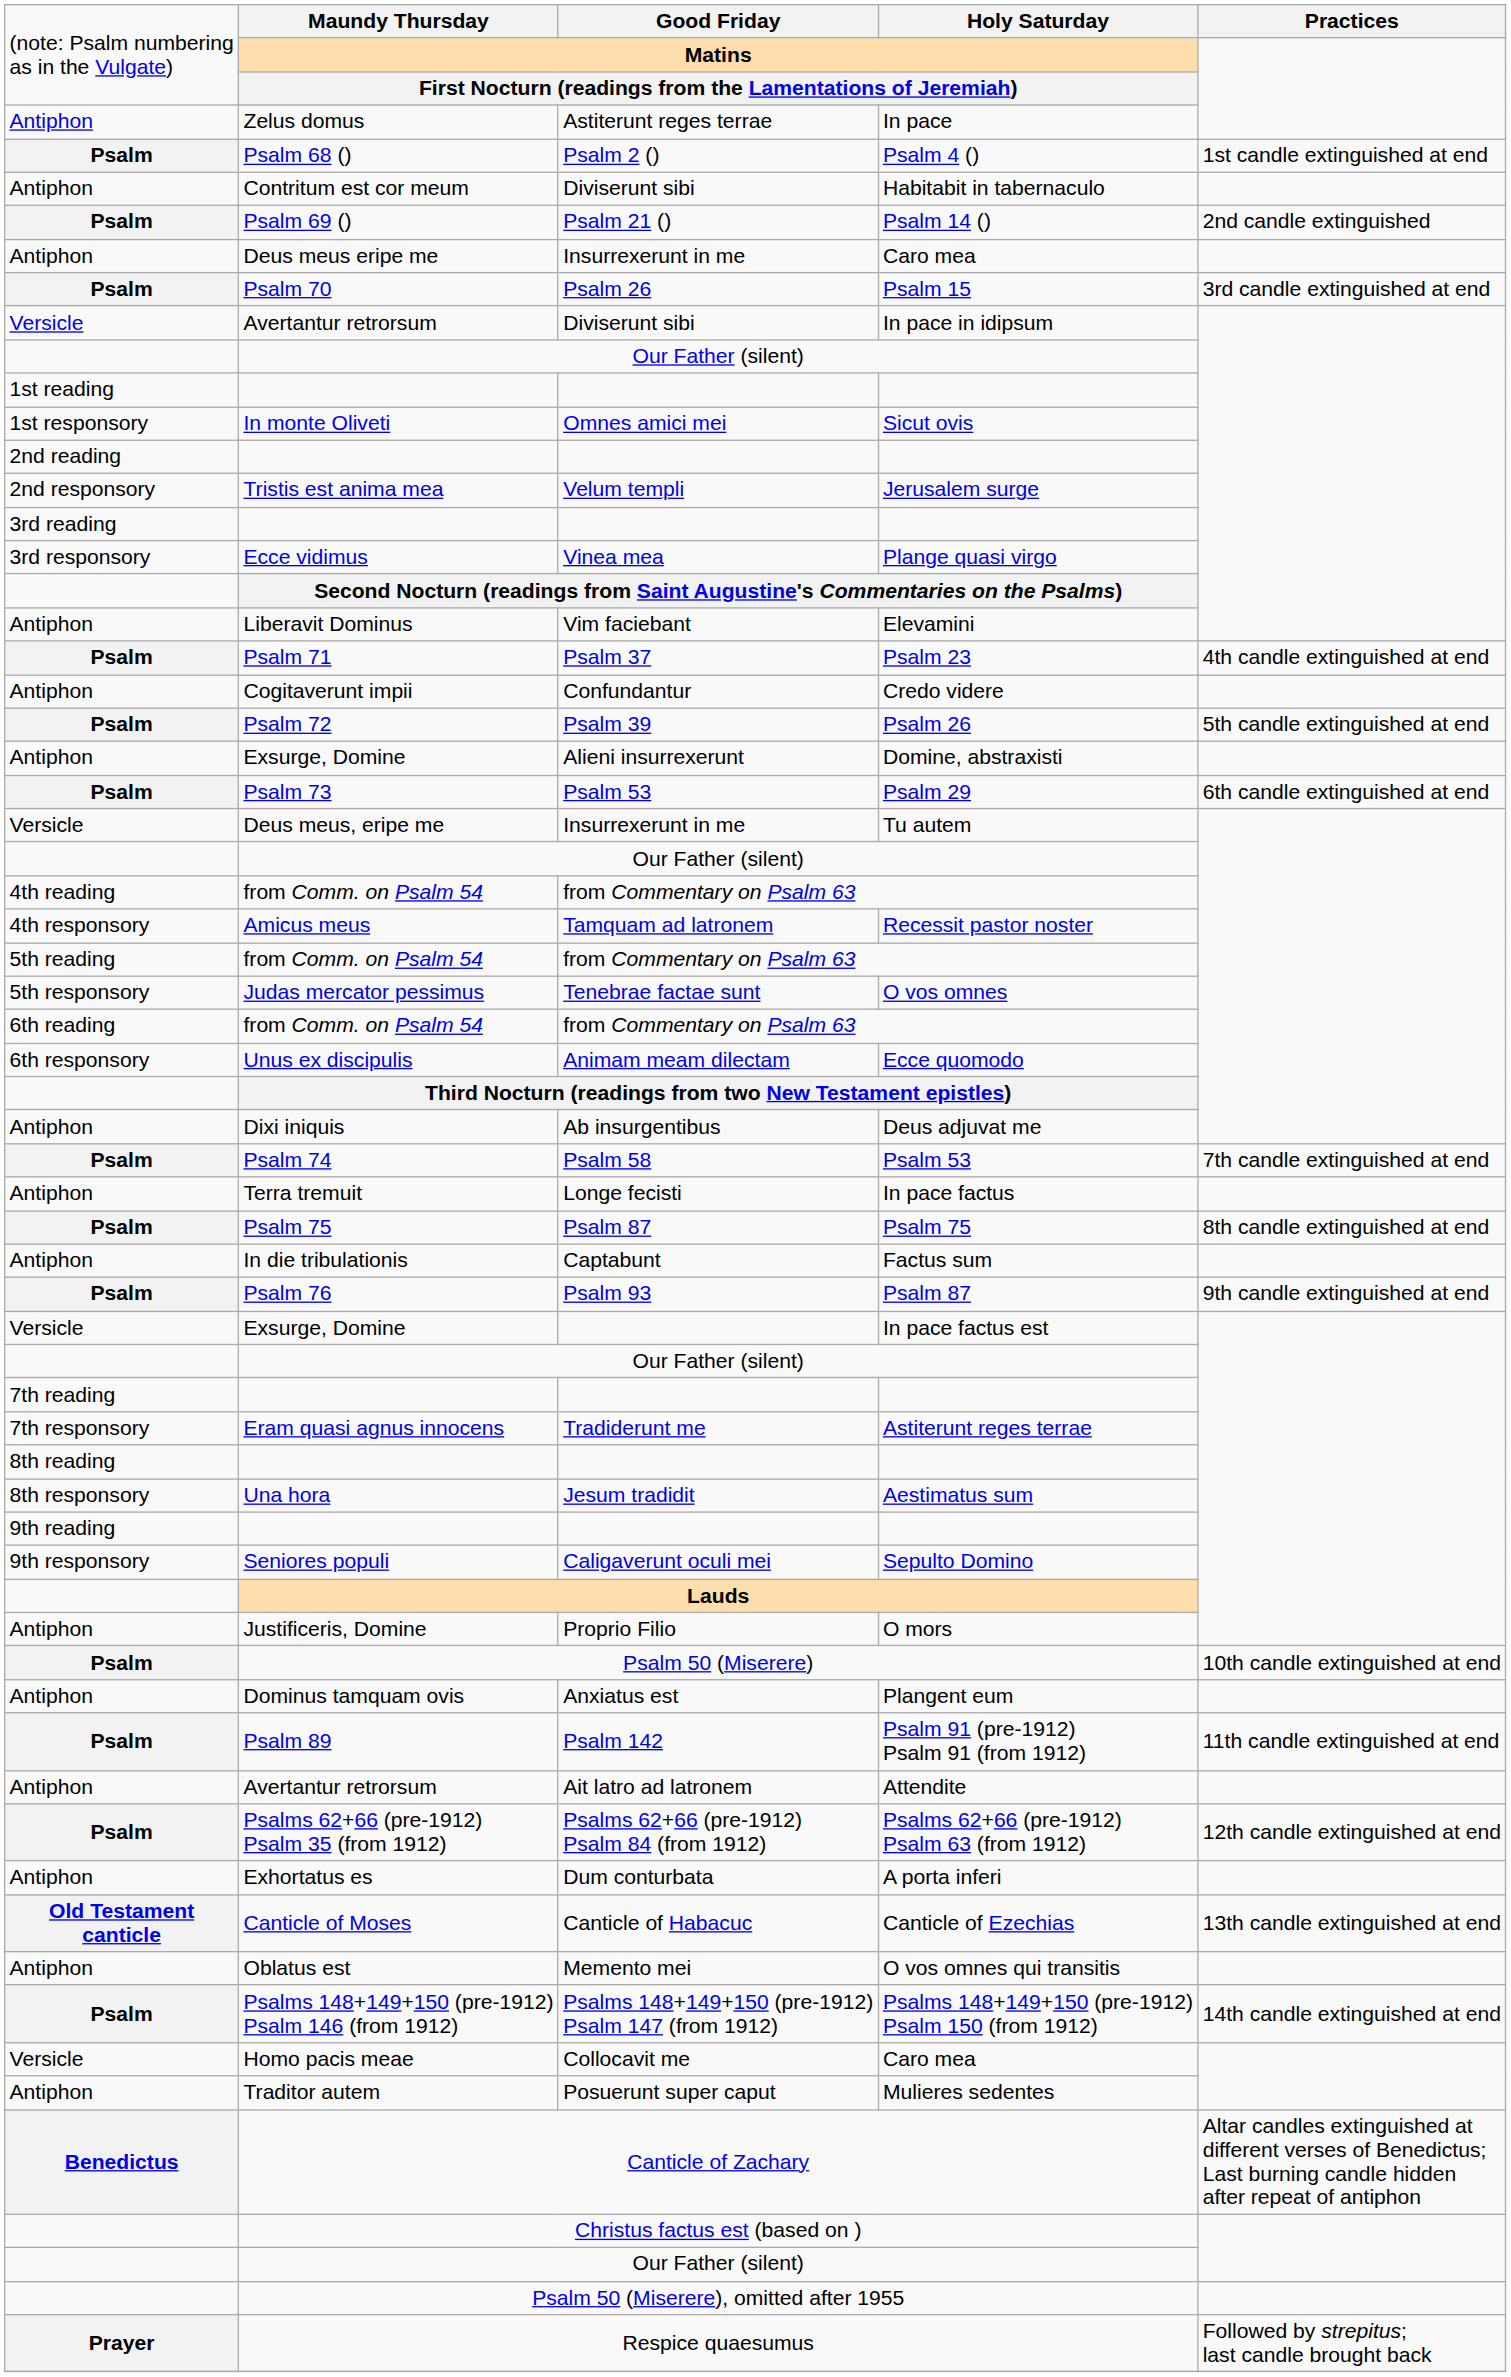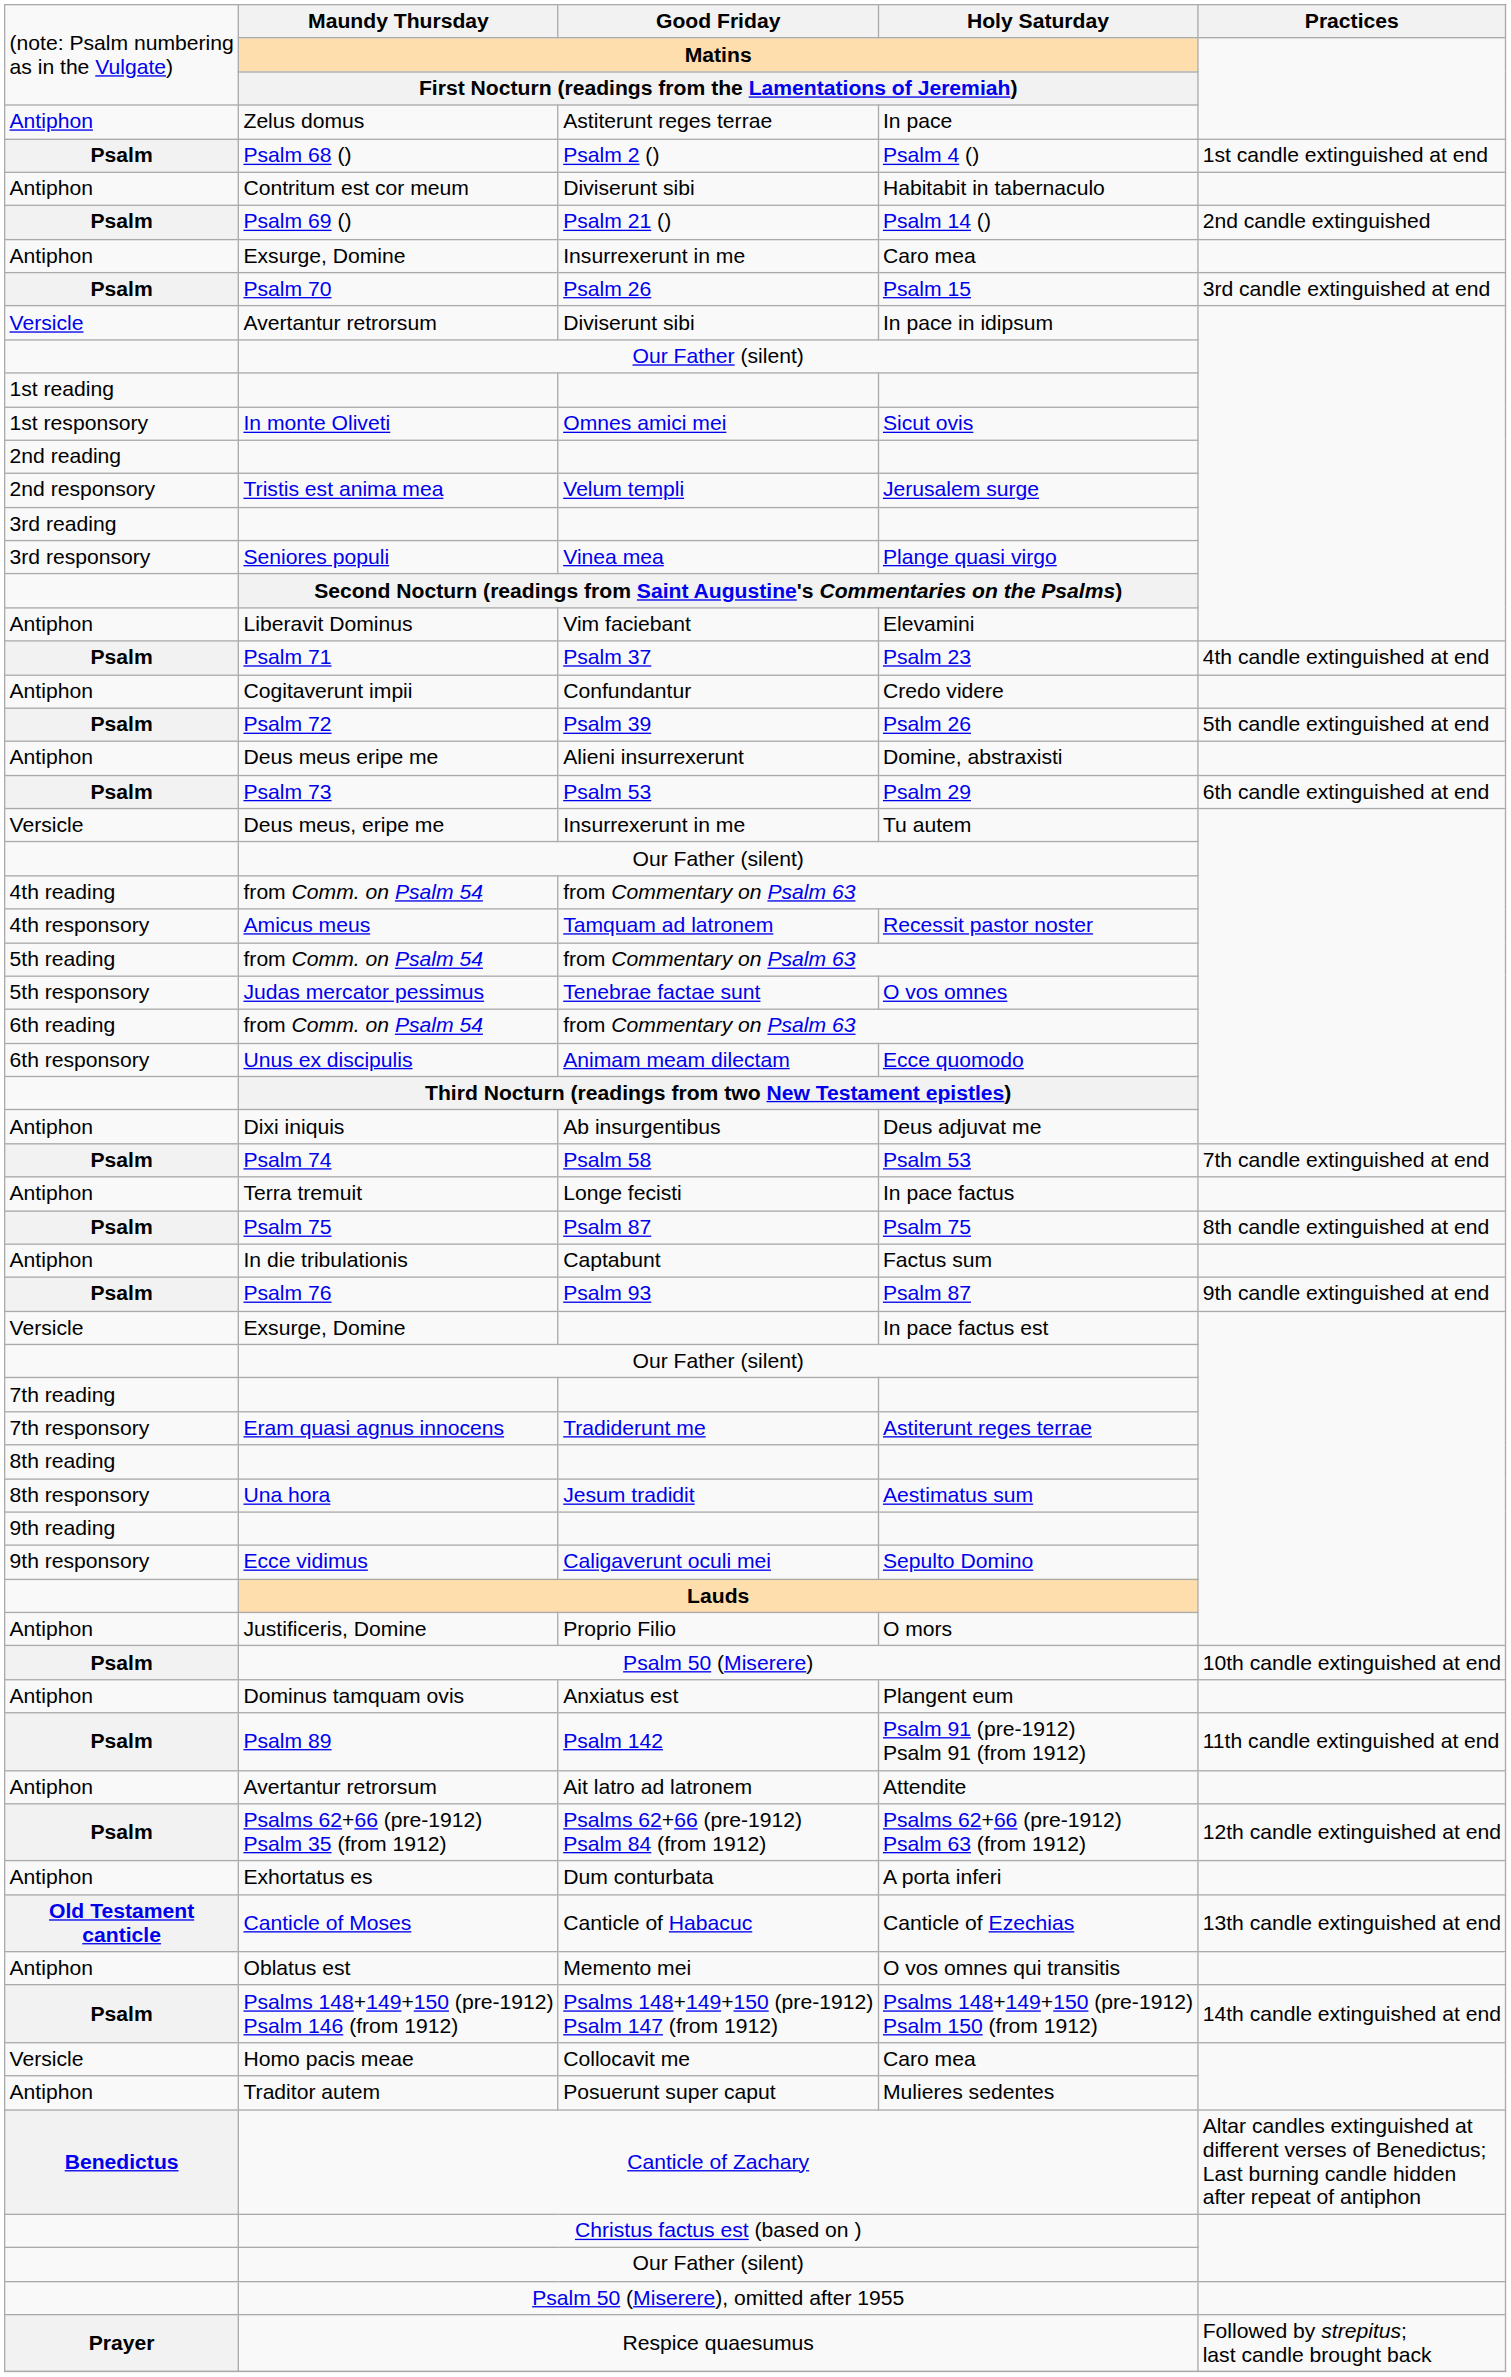 <table class="wikitable">
 <tr>
 <td rowspan="3">(note: Psalm numbering<br>as in the <a href='#'>Vulgate</a>)</td>
 <th>Maundy Thursday</th>
 <th>Good Friday</th>
 <th>Holy Saturday</th>
 <th>Practices</th>
 </tr>
 <tr>
 <th colspan="3" style="background: #ffdead;">Matins</th>
 </tr>
 <tr>
 <th colspan="3">First Nocturn (readings from the <a href='#'>Lamentations of Jeremiah</a>)</th>
 </tr>
 <tr>
 <td><a href='#'>Antiphon</a></td>
 <td>Zelus domus</td>
 <td>Astiterunt reges terrae</td>
 <td>In pace</td>
 </tr>
 <tr>
 <th>Psalm</th>
 <td><a href='#'>Psalm 68</a> ()</td>
 <td><a href='#'>Psalm 2</a> ()</td>
 <td><a href='#'>Psalm 4</a> ()</td>
 <td>1st candle extinguished at end</td>
 </tr>
 <tr>
 <td>Antiphon</td>
 <td>Contritum est cor meum</td>
 <td>Diviserunt sibi</td>
 <td>Habitabit in tabernaculo</td>
 </tr>
 <tr>
 <th>Psalm</th>
 <td><a href='#'>Psalm 69</a> ()</td>
 <td><a href='#'>Psalm 21</a> ()</td>
 <td><a href='#'>Psalm 14</a> ()</td>
 <td>2nd candle extinguished</td>
 </tr>
 <tr>
 <td>Antiphon</td>
-<td>Deus meus eripe me</td>
+<td>Exsurge, Domine</td>
 <td>Insurrexerunt in me</td>
 <td>Caro mea</td>
 </tr>
 <tr>
 <th>Psalm</th>
 <td><a href='#'>Psalm 70</a></td>
 <td><a href='#'>Psalm 26</a></td>
 <td><a href='#'>Psalm 15</a></td>
 <td>3rd candle extinguished at end</td>
 </tr>
 <tr>
 <td><a href='#'>Versicle</a></td>
 <td>Avertantur retrorsum</td>
 <td>Diviserunt sibi</td>
 <td>In pace in idipsum</td>
 </tr>
 <tr>
 <td></td>
 <td colspan="3" style="text-align:center;"><a href='#'>Our Father</a> (silent)</td>
 </tr>
 <tr>
 <td>1st reading</td>
 <td></td>
 <td></td>
 <td></td>
 </tr>
 <tr>
 <td>1st responsory</td>
 <td><a href='#'>In monte Oliveti</a></td>
 <td><a href='#'>Omnes amici mei</a></td>
 <td><a href='#'>Sicut ovis</a></td>
 </tr>
 <tr>
 <td>2nd reading</td>
 <td></td>
 <td></td>
 <td></td>
 </tr>
 <tr>
 <td>2nd responsory</td>
 <td><a href='#'>Tristis est anima mea</a></td>
 <td><a href='#'>Velum templi</a></td>
 <td><a href='#'>Jerusalem surge</a></td>
 </tr>
 <tr>
 <td>3rd reading</td>
 <td></td>
 <td></td>
 <td></td>
 </tr>
 <tr>
 <td>3rd responsory</td>
-<td><a href='#'>Ecce vidimus</a></td>
+<td><a href='#'>Seniores populi</a></td>
 <td><a href='#'>Vinea mea</a></td>
 <td><a href='#'>Plange quasi virgo</a></td>
 </tr>
 <tr>
 <td></td>
 <th colspan="3">Second Nocturn (readings from <a href='#'>Saint Augustine</a>'s <em>Commentaries on the Psalms</em>)</th>
 </tr>
 <tr>
 <td>Antiphon</td>
 <td>Liberavit Dominus</td>
 <td>Vim faciebant</td>
 <td>Elevamini</td>
 </tr>
 <tr>
 <th>Psalm</th>
 <td><a href='#'>Psalm 71</a></td>
 <td><a href='#'>Psalm 37</a></td>
 <td><a href='#'>Psalm 23</a></td>
 <td>4th candle extinguished at end</td>
 </tr>
 <tr>
 <td>Antiphon</td>
 <td>Cogitaverunt impii</td>
 <td>Confundantur</td>
 <td>Credo videre</td>
 </tr>
 <tr>
 <th>Psalm</th>
 <td><a href='#'>Psalm 72</a></td>
 <td><a href='#'>Psalm 39</a></td>
 <td><a href='#'>Psalm 26</a></td>
 <td>5th candle extinguished at end</td>
 </tr>
 <tr>
 <td>Antiphon</td>
-<td>Exsurge, Domine</td>
+<td>Deus meus eripe me</td>
 <td>Alieni insurrexerunt</td>
 <td>Domine, abstraxisti</td>
 </tr>
 <tr>
 <th>Psalm</th>
 <td><a href='#'>Psalm 73</a></td>
 <td><a href='#'>Psalm 53</a></td>
 <td><a href='#'>Psalm 29</a></td>
 <td>6th candle extinguished at end</td>
 </tr>
 <tr>
 <td>Versicle</td>
 <td>Deus meus, eripe me</td>
 <td>Insurrexerunt in me</td>
 <td>Tu autem</td>
 </tr>
 <tr>
 <td></td>
 <td colspan="3" style="text-align:center;">Our Father (silent)</td>
 </tr>
 <tr>
 <td>4th reading</td>
 <td>from <em>Comm. on <a href='#'>Psalm 54</a></em></td>
 <td colspan="2">from <em>Commentary on <a href='#'>Psalm 63</a></em></td>
 </tr>
 <tr>
 <td>4th responsory</td>
 <td><a href='#'>Amicus meus</a></td>
 <td><a href='#'>Tamquam ad latronem</a></td>
 <td><a href='#'>Recessit pastor noster</a></td>
 </tr>
 <tr>
 <td>5th reading</td>
 <td>from <em>Comm. on <a href='#'>Psalm 54</a></em></td>
 <td colspan="2">from <em>Commentary on <a href='#'>Psalm 63</a></em></td>
 </tr>
 <tr>
 <td>5th responsory</td>
 <td><a href='#'>Judas mercator pessimus</a></td>
 <td><a href='#'>Tenebrae factae sunt</a></td>
 <td><a href='#'>O vos omnes</a></td>
 </tr>
 <tr>
 <td>6th reading</td>
 <td>from <em>Comm. on <a href='#'>Psalm 54</a></em></td>
 <td colspan="2">from <em>Commentary on <a href='#'>Psalm 63</a></em></td>
 </tr>
 <tr>
 <td>6th responsory</td>
 <td><a href='#'>Unus ex discipulis</a></td>
 <td><a href='#'>Animam meam dilectam</a></td>
 <td><a href='#'>Ecce quomodo</a></td>
 </tr>
 <tr>
 <td></td>
 <th colspan="3">Third Nocturn (readings from two <a href='#'>New Testament epistles</a>)</th>
 </tr>
 <tr>
 <td>Antiphon</td>
 <td>Dixi iniquis</td>
 <td>Ab insurgentibus</td>
 <td>Deus adjuvat me</td>
 </tr>
 <tr>
 <th>Psalm</th>
 <td><a href='#'>Psalm 74</a></td>
 <td><a href='#'>Psalm 58</a></td>
 <td><a href='#'>Psalm 53</a></td>
 <td>7th candle extinguished at end</td>
 </tr>
 <tr>
 <td>Antiphon</td>
 <td>Terra tremuit</td>
 <td>Longe fecisti</td>
 <td>In pace factus</td>
 </tr>
 <tr>
 <th>Psalm</th>
 <td><a href='#'>Psalm 75</a></td>
 <td><a href='#'>Psalm 87</a></td>
 <td><a href='#'>Psalm 75</a></td>
 <td>8th candle extinguished at end</td>
 </tr>
 <tr>
 <td>Antiphon</td>
 <td>In die tribulationis</td>
 <td>Captabunt</td>
 <td>Factus sum</td>
 </tr>
 <tr>
 <th>Psalm</th>
 <td><a href='#'>Psalm 76</a></td>
 <td><a href='#'>Psalm 93</a></td>
 <td><a href='#'>Psalm 87</a></td>
 <td>9th candle extinguished at end</td>
 </tr>
 <tr>
 <td>Versicle</td>
 <td>Exsurge, Domine</td>
 <td></td>
 <td>In pace factus est</td>
 </tr>
 <tr>
 <td></td>
 <td colspan="3" style="text-align:center;">Our Father (silent)</td>
 </tr>
 <tr>
 <td>7th reading</td>
 <td></td>
 <td></td>
 <td></td>
 </tr>
 <tr>
 <td>7th responsory</td>
 <td><a href='#'>Eram quasi agnus innocens</a></td>
 <td><a href='#'>Tradiderunt me</a></td>
 <td><a href='#'>Astiterunt reges terrae</a></td>
 </tr>
 <tr>
 <td>8th reading</td>
 <td></td>
 <td></td>
 <td></td>
 </tr>
 <tr>
 <td>8th responsory</td>
 <td><a href='#'>Una hora</a></td>
 <td><a href='#'>Jesum tradidit</a></td>
 <td><a href='#'>Aestimatus sum</a></td>
 </tr>
 <tr>
 <td>9th reading</td>
 <td></td>
 <td></td>
 <td></td>
 </tr>
 <tr>
 <td>9th responsory</td>
-<td><a href='#'>Seniores populi</a></td>
+<td><a href='#'>Ecce vidimus</a></td>
 <td><a href='#'>Caligaverunt oculi mei</a></td>
 <td><a href='#'>Sepulto Domino</a></td>
 </tr>
 <tr>
 <td></td>
 <th colspan="3" style="background: #ffdead;">Lauds</th>
 </tr>
 <tr>
 <td>Antiphon</td>
 <td>Justificeris, Domine</td>
 <td>Proprio Filio</td>
 <td>O mors</td>
 </tr>
 <tr>
 <th>Psalm</th>
 <td colspan="3" style="text-align:center;"><a href='#'>Psalm 50</a> (<a href='#'>Miserere</a>)</td>
 <td>10th candle extinguished at end</td>
 </tr>
 <tr>
 <td>Antiphon</td>
 <td>Dominus tamquam ovis</td>
 <td>Anxiatus est</td>
 <td>Plangent eum</td>
 </tr>
 <tr>
 <th>Psalm</th>
 <td><a href='#'>Psalm 89</a></td>
 <td><a href='#'>Psalm 142</a></td>
 <td><a href='#'>Psalm 91</a> (pre-1912)<br>Psalm 91 (from 1912)</td>
 <td>11th candle extinguished at end</td>
 </tr>
 <tr>
 <td>Antiphon</td>
 <td>Avertantur retrorsum</td>
 <td>Ait latro ad latronem</td>
 <td>Attendite</td>
 </tr>
 <tr>
 <th>Psalm</th>
 <td><a href='#'>Psalms 62</a>+<a href='#'>66</a> (pre-1912)<br><a href='#'>Psalm 35</a> (from 1912)</td>
 <td><a href='#'>Psalms 62</a>+<a href='#'>66</a> (pre-1912)<br><a href='#'>Psalm 84</a> (from 1912)</td>
 <td><a href='#'>Psalms 62</a>+<a href='#'>66</a> (pre-1912)<br><a href='#'>Psalm 63</a> (from 1912)</td>
 <td>12th candle extinguished at end</td>
 </tr>
 <tr>
 <td>Antiphon</td>
 <td>Exhortatus es</td>
 <td>Dum conturbata</td>
 <td>A porta inferi</td>
 </tr>
 <tr>
 <th><a href='#'>Old Testament</a><br><a href='#'>canticle</a></th>
 <td><a href='#'>Canticle of Moses</a><br></td>
 <td>Canticle of <a href='#'>Habacuc</a><br></td>
 <td>Canticle of <a href='#'>Ezechias</a><br></td>
 <td>13th candle extinguished at end</td>
 </tr>
 <tr>
 <td>Antiphon</td>
 <td>Oblatus est</td>
 <td>Memento mei</td>
 <td>O vos omnes qui transitis</td>
 </tr>
 <tr>
 <th>Psalm</th>
 <td><a href='#'>Psalms 148</a>+<a href='#'>149</a>+<a href='#'>150</a> (pre-1912)<br><a href='#'>Psalm 146</a> (from 1912)</td>
 <td><a href='#'>Psalms 148</a>+<a href='#'>149</a>+<a href='#'>150</a> (pre-1912)<br><a href='#'>Psalm 147</a> (from 1912)</td>
 <td><a href='#'>Psalms 148</a>+<a href='#'>149</a>+<a href='#'>150</a> (pre-1912)<br><a href='#'>Psalm 150</a> (from 1912)</td>
 <td>14th candle extinguished at end</td>
 </tr>
 <tr>
 <td>Versicle</td>
 <td>Homo pacis meae</td>
 <td>Collocavit me</td>
 <td>Caro mea</td>
 </tr>
 <tr>
 <td>Antiphon</td>
 <td>Traditor autem</td>
 <td>Posuerunt super caput</td>
 <td>Mulieres sedentes</td>
 </tr>
 <tr>
 <th><a href='#'>Benedictus</a></th>
 <td colspan="3" style="text-align:center;"><a href='#'>Canticle of Zachary</a><br> </td>
 <td>Altar candles extinguished at<br>different verses of Benedictus;<br>Last burning candle hidden<br>after repeat of antiphon</td>
 </tr>
 <tr>
 <td></td>
 <td colspan="3" style="text-align:center;"><a href='#'>Christus factus est</a> (based on )</td>
 </tr>
 <tr>
 <td></td>
 <td colspan="3" style="text-align:center;">Our Father (silent)</td>
 </tr>
 <tr>
 <td></td>
 <td colspan="3" style="text-align:center;"><a href='#'>Psalm 50</a> (<a href='#'>Miserere</a>), omitted after 1955</td>
 <td></td>
 </tr>
 <tr>
 <th>Prayer</th>
 <td colspan="3" style="text-align:center;">Respice quaesumus</td>
 <td>Followed by <em>strepitus</em>;<br>last candle brought back</td>
 </tr>
 <tr>
 </tr>
 </table>
